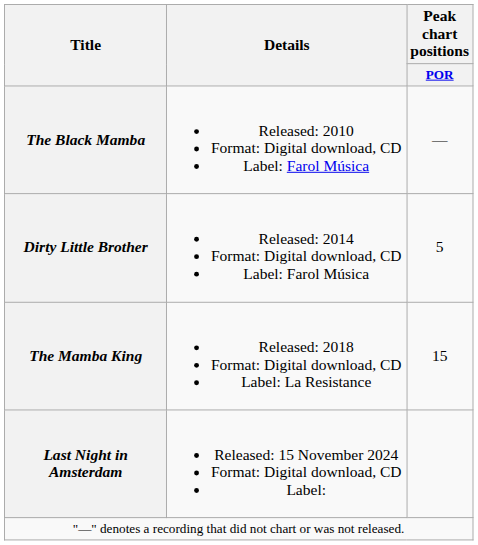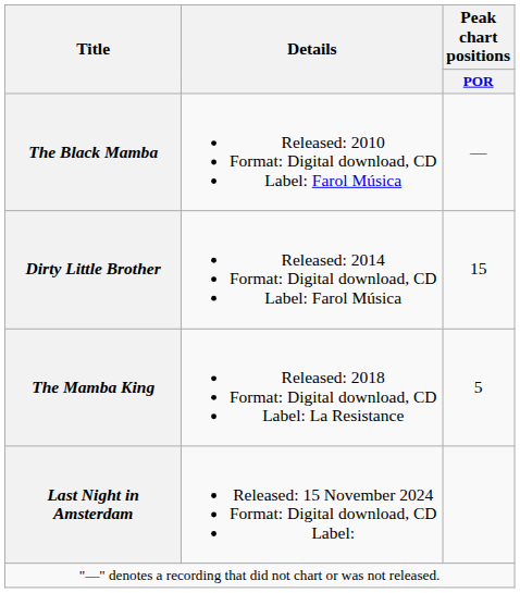 <table class="wikitable plainrowheaders" style="text-align:center;">
 <tr>
 <th scope="col" rowspan="2" style="width:10em;">Title</th>
 <th scope="col" rowspan="2" style="width:15em;">Details</th>
 <th scope="col" colspan="1">Peak chart positions</th>
 </tr>
 <tr>
 <th scope="col" style="width:3em;font-size:85%;"><a href='#'>POR</a><br></th>
 </tr>
 <tr>
 <th scope="row"><em>The Black Mamba</em></th>
 <td><br><ul><li>Released: 2010</li><li>Format: Digital download, CD</li><li>Label: <a href='#'>Farol Música</a></li></ul></td>
 <td>—</td>
 </tr>
 <tr>
 <th scope="row"><em>Dirty Little Brother</em></th>
 <td><br><ul><li>Released: 2014</li><li>Format: Digital download, CD</li><li>Label: Farol Música</li></ul></td>
-<td>5</td>
+<td>15</td>
 </tr>
 <tr>
 <th scope="row"><em>The Mamba King</em></th>
 <td><br><ul><li>Released: 2018</li><li>Format: Digital download, CD</li><li>Label: La Resistance</li></ul></td>
-<td>15</td>
+<td>5</td>
 </tr>
 <tr>
 <th scope="row"><em>Last Night in Amsterdam</em></th>
 <td><br><ul><li>Released: 15 November 2024</li><li>Format: Digital download, CD</li><li>Label:</li></ul></td>
 <td></td>
 </tr>
 <tr>
 <td style="text-align:center; font-size:85%;" colspan="20">"—" denotes a recording that did not chart or was not released.</td>
 </tr>
 </table>
